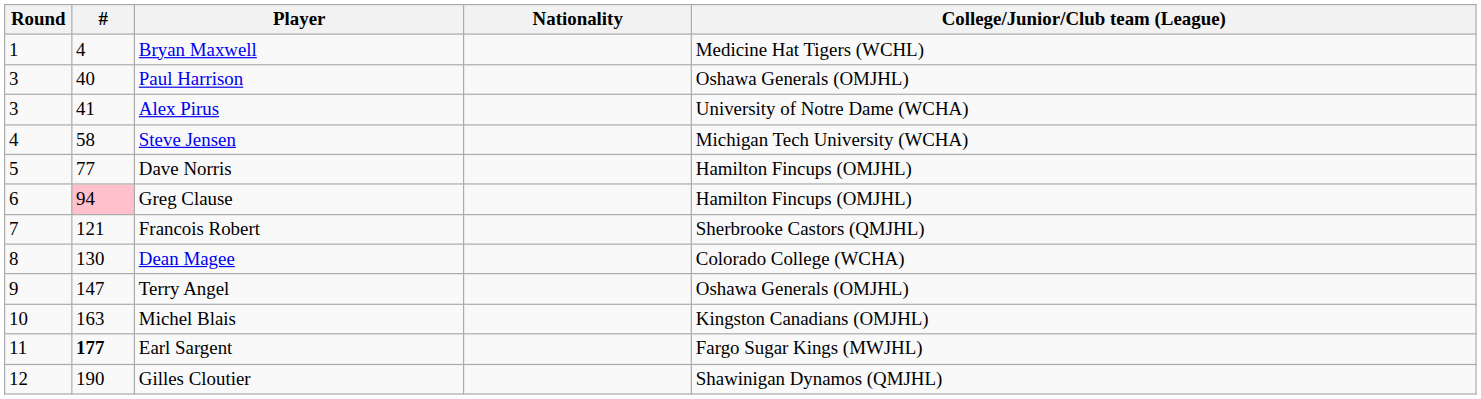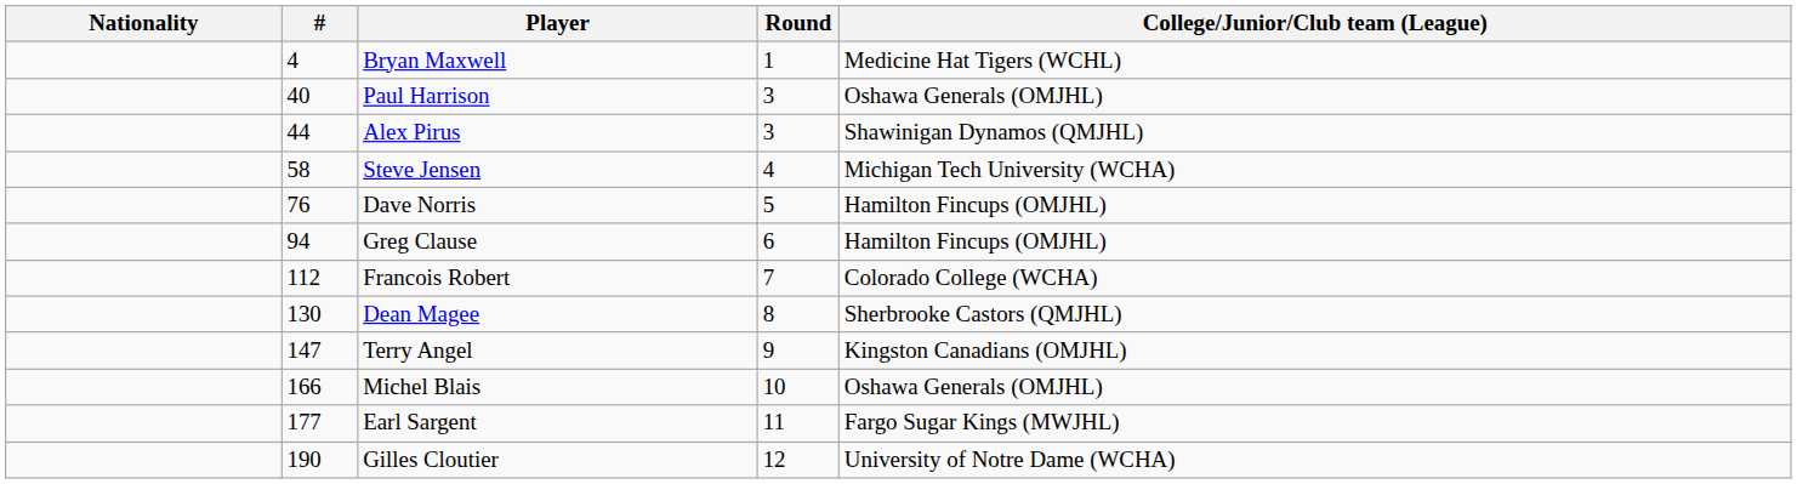 <table class="wikitable">
 <tr align="center">
-<th bgcolor="#DDDDFF" width="4.0%">Round</th>
+<th bgcolor="#DDDDFF" width="14.5%">Nationality</th>
 <th bgcolor="#DDDDFF" width="4.0%">#</th>
 <th bgcolor="#DDDDFF" width="21.0%">Player</th>
-<th bgcolor="#DDDDFF" width="14.5%">Nationality</th>
+<th bgcolor="#DDDDFF" width="4.0%">Round</th>
 <th bgcolor="#DDDDFF" width="50.0%">College/Junior/Club team (League)</th>
 </tr>
 <tr>
-<td>1</td>
+<td></td>
 <td>4</td>
 <td><a href='#'>Bryan Maxwell</a></td>
-<td></td>
+<td>1</td>
 <td>Medicine Hat Tigers (WCHL)</td>
 </tr>
 <tr>
-<td>3</td>
+<td></td>
 <td>40</td>
 <td><a href='#'>Paul Harrison</a></td>
-<td></td>
+<td>3</td>
 <td>Oshawa Generals (OMJHL)</td>
 </tr>
 <tr>
+<td></td>
+<td>44</td>
+<td><a href='#'>Alex Pirus</a></td>
 <td>3</td>
-<td>41</td>
-<td><a href='#'>Alex Pirus</a></td>
-<td></td>
-<td>University of Notre Dame (WCHA)</td>
+<td>Shawinigan Dynamos (QMJHL)</td>
 </tr>
 <tr>
-<td>4</td>
+<td></td>
 <td>58</td>
 <td><a href='#'>Steve Jensen</a></td>
-<td></td>
+<td>4</td>
 <td>Michigan Tech University (WCHA)</td>
 </tr>
 <tr>
+<td></td>
+<td>76</td>
+<td>Dave Norris</td>
 <td>5</td>
-<td>77</td>
-<td>Dave Norris</td>
-<td></td>
 <td>Hamilton Fincups (OMJHL)</td>
 </tr>
 <tr>
+<td></td>
+<td>94</td>
+<td>Greg Clause</td>
 <td>6</td>
-<td style="background: pink;">94</td>
-<td>Greg Clause</td>
-<td></td>
 <td>Hamilton Fincups (OMJHL)</td>
 </tr>
 <tr>
+<td></td>
+<td>112</td>
+<td>Francois Robert</td>
 <td>7</td>
-<td>121</td>
-<td>Francois Robert</td>
+<td>Colorado College (WCHA)</td>
+</tr>
+<tr>
 <td></td>
+<td>130</td>
+<td><a href='#'>Dean Magee</a></td>
+<td>8</td>
 <td>Sherbrooke Castors (QMJHL)</td>
 </tr>
 <tr>
-<td>8</td>
-<td>130</td>
-<td><a href='#'>Dean Magee</a></td>
 <td></td>
-<td>Colorado College (WCHA)</td>
+<td>147</td>
+<td>Terry Angel</td>
+<td>9</td>
+<td>Kingston Canadians (OMJHL)</td>
 </tr>
 <tr>
-<td>9</td>
-<td>147</td>
-<td>Terry Angel</td>
 <td></td>
+<td>166</td>
+<td>Michel Blais</td>
+<td>10</td>
 <td>Oshawa Generals (OMJHL)</td>
 </tr>
 <tr>
-<td>10</td>
-<td>163</td>
-<td>Michel Blais</td>
 <td></td>
-<td>Kingston Canadians (OMJHL)</td>
-</tr>
-<tr>
+<td>177</td>
+<td>Earl Sargent</td>
 <td>11</td>
-<td><strong>177</strong></td>
-<td>Earl Sargent</td>
-<td></td>
 <td>Fargo Sugar Kings (MWJHL)</td>
 </tr>
 <tr>
-<td>12</td>
+<td></td>
 <td>190</td>
 <td>Gilles Cloutier</td>
-<td></td>
-<td>Shawinigan Dynamos (QMJHL)</td>
+<td>12</td>
+<td>University of Notre Dame (WCHA)</td>
 </tr>
 </table>
